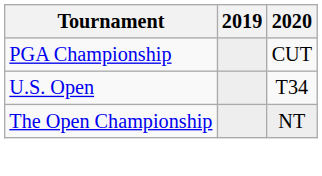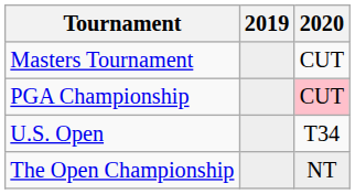 <table class="wikitable" style="font-size:95%;text-align:center;">
 <tr>
 <th>Tournament</th>
 <th>2019</th>
 <th>2020</th>
 </tr>
 <tr>
+<td align=left><a href='#'>Masters Tournament</a></td>
+<td style="background:#eeeeee;"></td>
+<td>CUT</td>
+</tr>
+<tr>
 <td align=left><a href='#'>PGA Championship</a></td>
 <td style="background:#eeeeee;"></td>
-<td>CUT</td>
+<td style="background: pink;">CUT</td>
 </tr>
 <tr>
 <td align=left><a href='#'>U.S. Open</a></td>
 <td style="background:#eeeeee;"></td>
 <td>T34</td>
 </tr>
 <tr>
 <td align=left><a href='#'>The Open Championship</a></td>
 <td style="background:#eeeeee;"></td>
 <td style="background:#eeeeee;">NT</td>
 </tr>
 </table>
